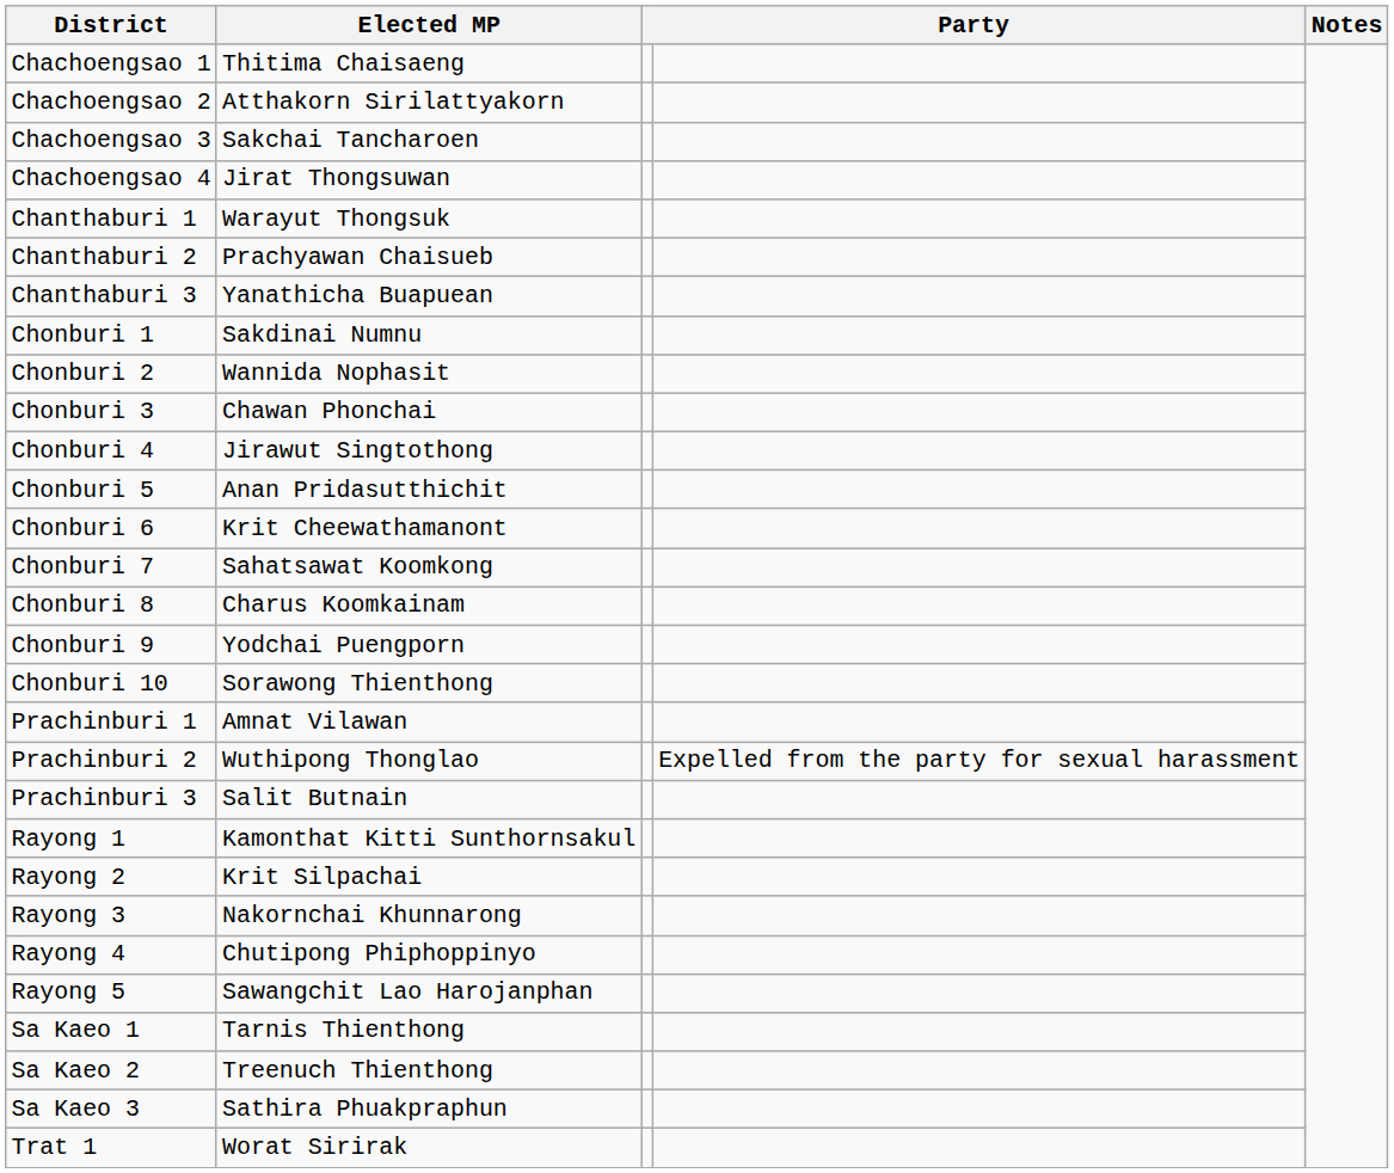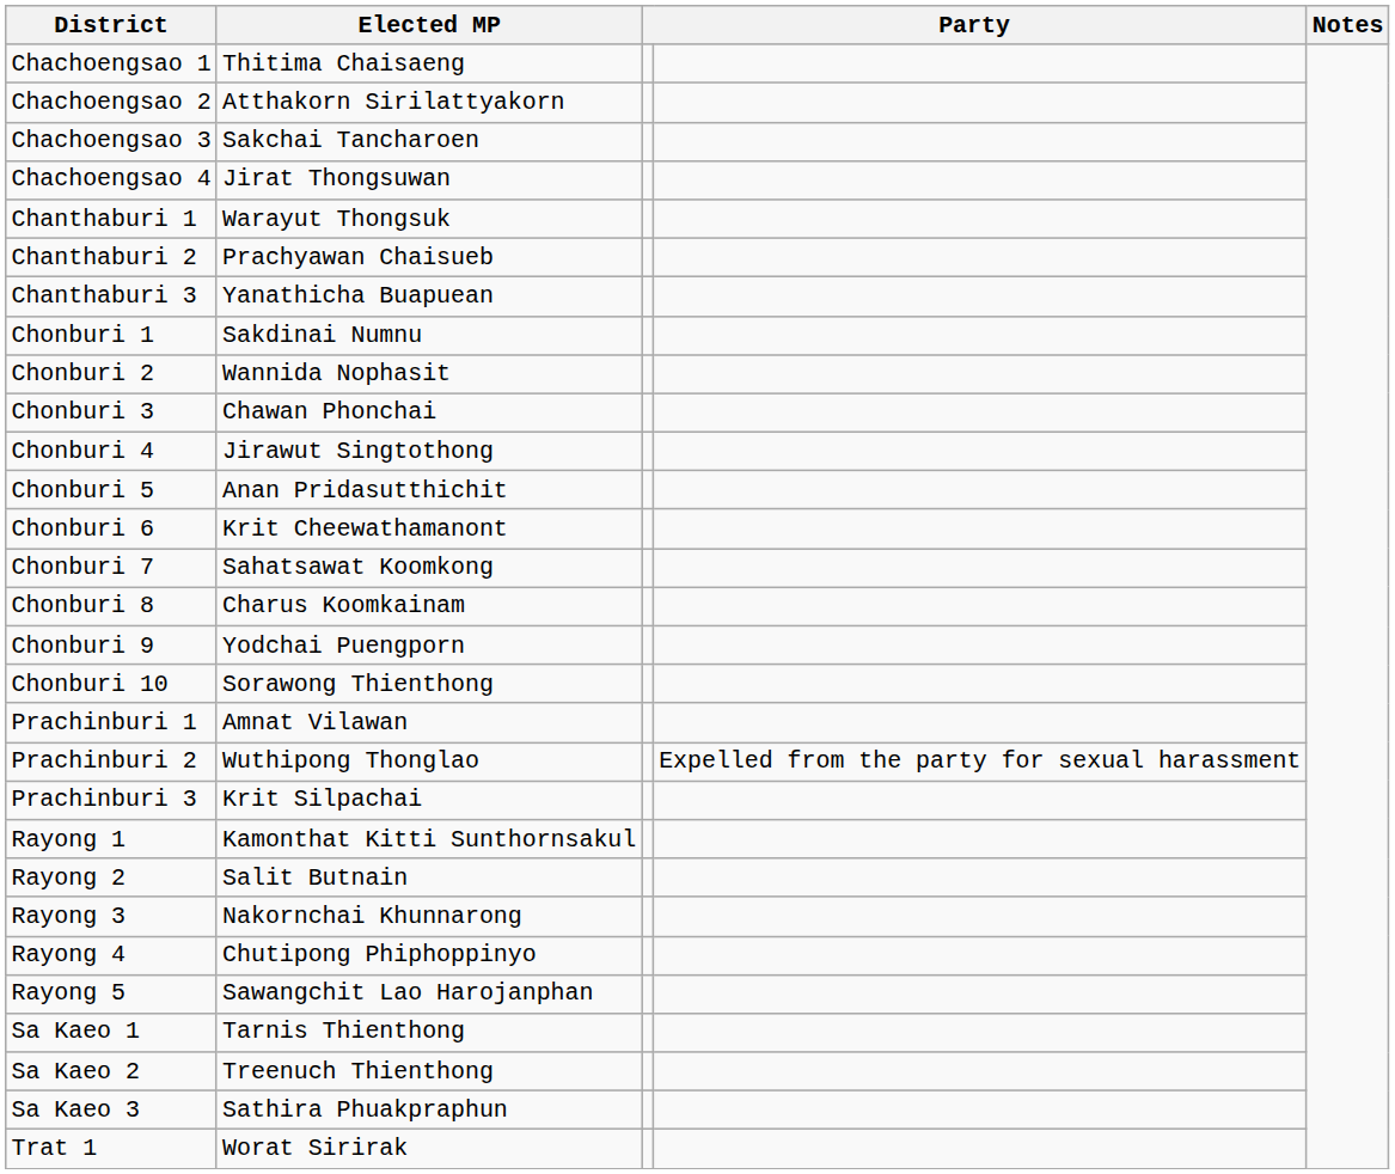 <table class="wikitable sortable">
 <tr>
 <th>District</th>
 <th>Elected MP</th>
 <th colspan=2>Party</th>
 <th>Notes</th>
 </tr>
 <tr>
 <td>Chachoengsao 1</td>
 <td>Thitima Chaisaeng</td>
 <td></td>
 <td></td>
 </tr>
 <tr>
 <td>Chachoengsao 2</td>
 <td>Atthakorn Sirilattyakorn</td>
 <td></td>
 <td></td>
 </tr>
 <tr>
 <td>Chachoengsao 3</td>
 <td>Sakchai Tancharoen</td>
 <td></td>
 <td></td>
 </tr>
 <tr>
 <td>Chachoengsao 4</td>
 <td>Jirat Thongsuwan</td>
 <td></td>
 <td></td>
 </tr>
 <tr>
 <td>Chanthaburi 1</td>
 <td>Warayut Thongsuk</td>
 <td></td>
 <td></td>
 </tr>
 <tr>
 <td>Chanthaburi 2</td>
 <td>Prachyawan Chaisueb</td>
 <td></td>
 <td></td>
 </tr>
 <tr>
 <td>Chanthaburi 3</td>
 <td>Yanathicha Buapuean</td>
 <td></td>
 <td></td>
 </tr>
 <tr>
 <td>Chonburi 1</td>
 <td>Sakdinai Numnu</td>
 <td></td>
 <td></td>
 </tr>
 <tr>
 <td>Chonburi 2</td>
 <td>Wannida Nophasit</td>
 <td></td>
 <td></td>
 </tr>
 <tr>
 <td>Chonburi 3</td>
 <td>Chawan Phonchai</td>
 <td></td>
 <td></td>
 </tr>
 <tr>
 <td>Chonburi 4</td>
 <td>Jirawut Singtothong</td>
 <td></td>
 <td></td>
 </tr>
 <tr>
 <td>Chonburi 5</td>
 <td>Anan Pridasutthichit</td>
 <td></td>
 <td></td>
 </tr>
 <tr>
 <td>Chonburi 6</td>
 <td>Krit Cheewathamanont</td>
 <td></td>
 <td></td>
 </tr>
 <tr>
 <td>Chonburi 7</td>
 <td>Sahatsawat Koomkong</td>
 <td></td>
 <td></td>
 </tr>
 <tr>
 <td>Chonburi 8</td>
 <td>Charus Koomkainam</td>
 <td></td>
 <td></td>
 </tr>
 <tr>
 <td>Chonburi 9</td>
 <td>Yodchai Puengporn</td>
 <td></td>
 <td></td>
 </tr>
 <tr>
 <td>Chonburi 10</td>
 <td>Sorawong Thienthong</td>
 <td></td>
 <td></td>
 </tr>
 <tr>
 <td>Prachinburi 1</td>
 <td>Amnat Vilawan</td>
 <td></td>
 <td></td>
 </tr>
 <tr>
 <td>Prachinburi 2</td>
 <td>Wuthipong Thonglao</td>
 <td></td>
 <td>Expelled from the party for sexual harassment</td>
 </tr>
 <tr>
 <td>Prachinburi 3</td>
-<td>Salit Butnain</td>
+<td>Krit Silpachai</td>
 <td></td>
 <td></td>
 </tr>
 <tr>
 <td>Rayong 1</td>
 <td>Kamonthat Kitti Sunthornsakul</td>
 <td></td>
 <td></td>
 </tr>
 <tr>
 <td>Rayong 2</td>
-<td>Krit Silpachai</td>
+<td>Salit Butnain</td>
 <td></td>
 <td></td>
 </tr>
 <tr>
 <td>Rayong 3</td>
 <td>Nakornchai Khunnarong</td>
 <td></td>
 <td></td>
 </tr>
 <tr>
 <td>Rayong 4</td>
 <td>Chutipong Phiphoppinyo</td>
 <td></td>
 <td></td>
 </tr>
 <tr>
 <td>Rayong 5</td>
 <td>Sawangchit Lao Harojanphan</td>
 <td></td>
 <td></td>
 </tr>
 <tr>
 <td>Sa Kaeo 1</td>
 <td>Tarnis Thienthong</td>
 <td></td>
 <td></td>
 </tr>
 <tr>
 <td>Sa Kaeo 2</td>
 <td>Treenuch Thienthong</td>
 <td></td>
 <td></td>
 </tr>
 <tr>
 <td>Sa Kaeo 3</td>
 <td>Sathira Phuakpraphun</td>
 <td></td>
 <td></td>
 </tr>
 <tr>
 <td>Trat 1</td>
 <td>Worat Sirirak</td>
 <td></td>
 <td></td>
 </tr>
 <tr>
 </tr>
 </table>
